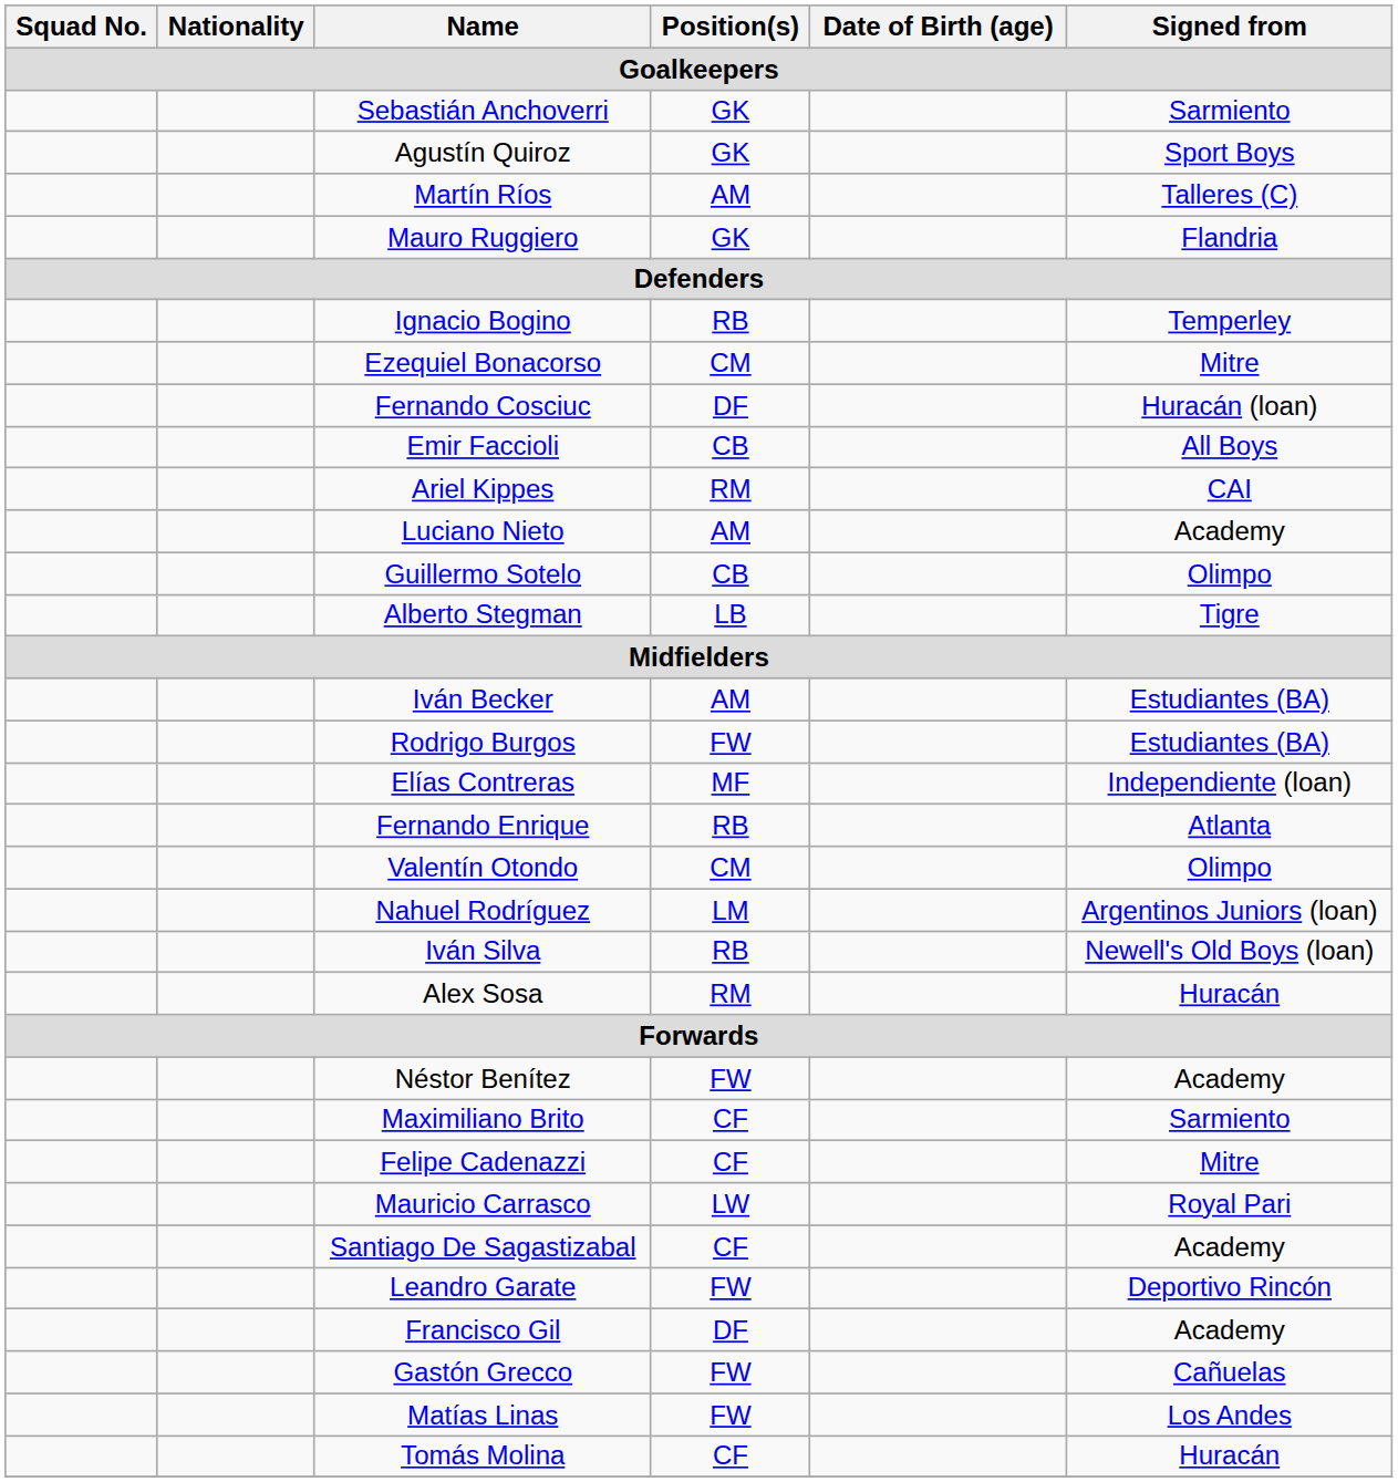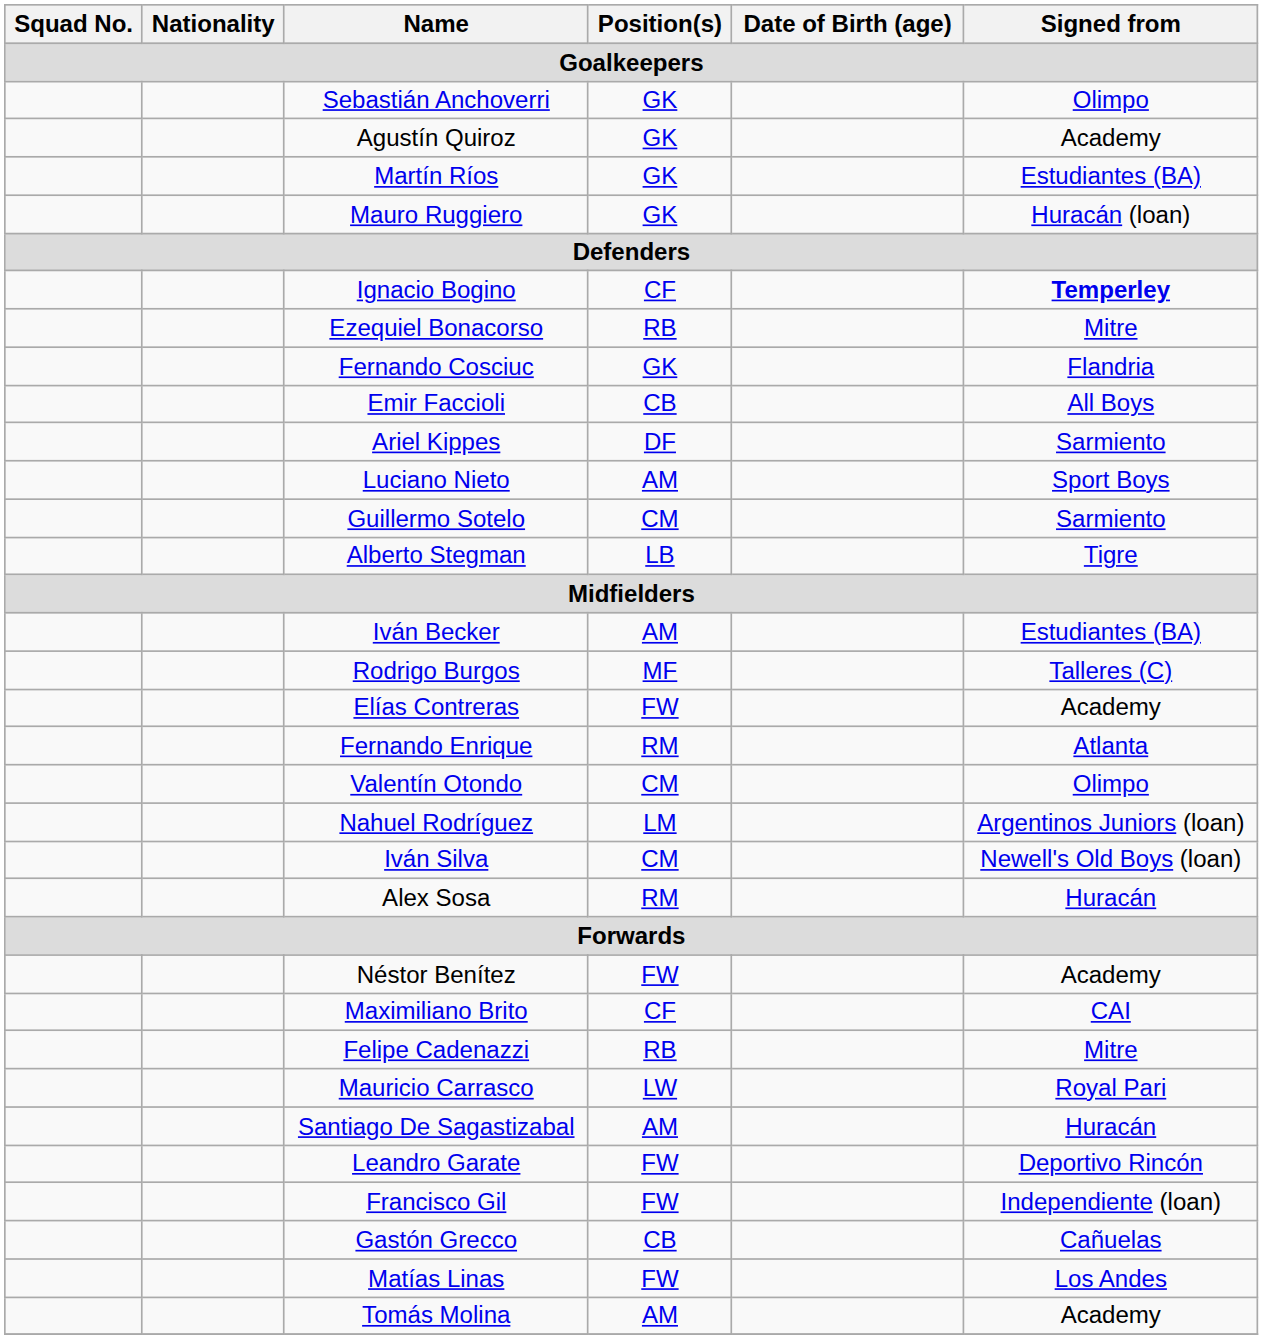 <table class="wikitable sortable" style="text-align:center; font-size:90%; width:85%;">
 <tr>
 <th style="background:#; color:; text-align:center;">Squad No.</th>
 <th style="background:#; color:; text-align:center;">Nationality</th>
 <th style="background:#; color:; text-align:center;">Name</th>
 <th style="background:#; color:; text-align:center;">Position(s)</th>
 <th style="background:#; color:; text-align:center;">Date of Birth (age)</th>
 <th style="background:#; color:; text-align:center;">Signed from</th>
 </tr>
 <tr>
 <th colspan="6" style="background:#dcdcdc; text-align:center;">Goalkeepers</th>
 </tr>
 <tr>
 <td></td>
 <td></td>
 <td><a href='#'>Sebastián Anchoverri</a></td>
 <td><a href='#'>GK</a></td>
 <td></td>
-<td> <a href='#'>Sarmiento</a></td>
+<td> <a href='#'>Olimpo</a></td>
 </tr>
 <tr>
 <td></td>
 <td></td>
 <td>Agustín Quiroz</td>
 <td><a href='#'>GK</a></td>
 <td></td>
-<td> <a href='#'>Sport Boys</a></td>
+<td>Academy</td>
 </tr>
 <tr>
 <td></td>
 <td></td>
 <td><a href='#'>Martín Ríos</a></td>
-<td><a href='#'>AM</a></td>
+<td><a href='#'>GK</a></td>
 <td></td>
-<td> <a href='#'>Talleres (C)</a></td>
+<td> <a href='#'>Estudiantes (BA)</a></td>
 </tr>
 <tr>
 <td></td>
 <td></td>
 <td><a href='#'>Mauro Ruggiero</a></td>
 <td><a href='#'>GK</a></td>
 <td></td>
-<td> <a href='#'>Flandria</a></td>
+<td> <a href='#'>Huracán</a> (loan)</td>
 </tr>
 <tr>
 <th colspan="7" style="background:#dcdcdc; text-align:center;">Defenders</th>
 </tr>
 <tr>
 <td></td>
 <td></td>
 <td><a href='#'>Ignacio Bogino</a></td>
-<td><a href='#'>RB</a></td>
+<td><a href='#'>CF</a></td>
 <td></td>
-<td> <a href='#'>Temperley</a></td>
+<td><strong> <a href='#'>Temperley</a></strong></td>
 </tr>
 <tr>
 <td></td>
 <td></td>
 <td><a href='#'>Ezequiel Bonacorso</a></td>
-<td><a href='#'>CM</a></td>
+<td><a href='#'>RB</a></td>
 <td></td>
 <td> <a href='#'>Mitre</a></td>
 </tr>
 <tr>
 <td></td>
 <td></td>
 <td><a href='#'>Fernando Cosciuc</a></td>
-<td><a href='#'>DF</a></td>
+<td><a href='#'>GK</a></td>
 <td></td>
-<td> <a href='#'>Huracán</a> (loan)</td>
+<td> <a href='#'>Flandria</a></td>
 </tr>
 <tr>
 <td></td>
 <td></td>
 <td><a href='#'>Emir Faccioli</a></td>
 <td><a href='#'>CB</a></td>
 <td></td>
 <td> <a href='#'>All Boys</a></td>
 </tr>
 <tr>
 <td></td>
 <td></td>
 <td><a href='#'>Ariel Kippes</a></td>
-<td><a href='#'>RM</a></td>
+<td><a href='#'>DF</a></td>
 <td></td>
-<td> <a href='#'>CAI</a></td>
+<td> <a href='#'>Sarmiento</a></td>
 </tr>
 <tr>
 <td></td>
 <td></td>
 <td><a href='#'>Luciano Nieto</a></td>
 <td><a href='#'>AM</a></td>
 <td></td>
-<td>Academy</td>
+<td> <a href='#'>Sport Boys</a></td>
 </tr>
 <tr>
 <td></td>
 <td></td>
 <td><a href='#'>Guillermo Sotelo</a></td>
-<td><a href='#'>CB</a></td>
+<td><a href='#'>CM</a></td>
 <td></td>
-<td> <a href='#'>Olimpo</a></td>
+<td> <a href='#'>Sarmiento</a></td>
 </tr>
 <tr>
 <td></td>
 <td></td>
 <td><a href='#'>Alberto Stegman</a></td>
 <td><a href='#'>LB</a></td>
 <td></td>
 <td> <a href='#'>Tigre</a></td>
 </tr>
 <tr>
 <th colspan="7" style="background:#dcdcdc; text-align:center;">Midfielders</th>
 </tr>
 <tr>
 <td></td>
 <td></td>
 <td><a href='#'>Iván Becker</a></td>
 <td><a href='#'>AM</a></td>
 <td></td>
 <td> <a href='#'>Estudiantes (BA)</a></td>
 </tr>
 <tr>
 <td></td>
 <td></td>
 <td><a href='#'>Rodrigo Burgos</a></td>
-<td><a href='#'>FW</a></td>
+<td><a href='#'>MF</a></td>
 <td></td>
-<td> <a href='#'>Estudiantes (BA)</a></td>
+<td> <a href='#'>Talleres (C)</a></td>
 </tr>
 <tr>
 <td></td>
 <td></td>
 <td><a href='#'>Elías Contreras</a></td>
-<td><a href='#'>MF</a></td>
+<td><a href='#'>FW</a></td>
 <td></td>
-<td> <a href='#'>Independiente</a> (loan)</td>
+<td>Academy</td>
 </tr>
 <tr>
 <td></td>
 <td></td>
 <td><a href='#'>Fernando Enrique</a></td>
-<td><a href='#'>RB</a></td>
+<td><a href='#'>RM</a></td>
 <td></td>
 <td> <a href='#'>Atlanta</a></td>
 </tr>
 <tr>
 <td></td>
 <td></td>
 <td><a href='#'>Valentín Otondo</a></td>
 <td><a href='#'>CM</a></td>
 <td></td>
 <td> <a href='#'>Olimpo</a></td>
 </tr>
 <tr>
 <td></td>
 <td></td>
 <td><a href='#'>Nahuel Rodríguez</a></td>
 <td><a href='#'>LM</a></td>
 <td></td>
 <td> <a href='#'>Argentinos Juniors</a> (loan)</td>
 </tr>
 <tr>
 <td></td>
 <td></td>
 <td><a href='#'>Iván Silva</a></td>
-<td><a href='#'>RB</a></td>
+<td><a href='#'>CM</a></td>
 <td></td>
 <td> <a href='#'>Newell's Old Boys</a> (loan)</td>
 </tr>
 <tr>
 <td></td>
 <td></td>
 <td>Alex Sosa</td>
 <td><a href='#'>RM</a></td>
 <td></td>
 <td> <a href='#'>Huracán</a></td>
 </tr>
 <tr>
 <th colspan="7" style="background:#dcdcdc; text-align:center;">Forwards</th>
 </tr>
 <tr>
 <td></td>
 <td></td>
 <td>Néstor Benítez</td>
 <td><a href='#'>FW</a></td>
 <td></td>
 <td>Academy</td>
 </tr>
 <tr>
 <td></td>
 <td></td>
 <td><a href='#'>Maximiliano Brito</a></td>
 <td><a href='#'>CF</a></td>
 <td></td>
-<td> <a href='#'>Sarmiento</a></td>
+<td> <a href='#'>CAI</a></td>
 </tr>
 <tr>
 <td></td>
 <td></td>
 <td><a href='#'>Felipe Cadenazzi</a></td>
-<td><a href='#'>CF</a></td>
+<td><a href='#'>RB</a></td>
 <td></td>
 <td> <a href='#'>Mitre</a></td>
 </tr>
 <tr>
 <td></td>
 <td></td>
 <td><a href='#'>Mauricio Carrasco</a></td>
 <td><a href='#'>LW</a></td>
 <td></td>
 <td> <a href='#'>Royal Pari</a></td>
 </tr>
 <tr>
 <td></td>
 <td></td>
 <td><a href='#'>Santiago De Sagastizabal</a></td>
-<td><a href='#'>CF</a></td>
+<td><a href='#'>AM</a></td>
 <td></td>
-<td>Academy</td>
+<td> <a href='#'>Huracán</a></td>
 </tr>
 <tr>
 <td></td>
 <td></td>
 <td><a href='#'>Leandro Garate</a></td>
 <td><a href='#'>FW</a></td>
 <td></td>
 <td> <a href='#'>Deportivo Rincón</a></td>
 </tr>
 <tr>
 <td></td>
 <td></td>
 <td><a href='#'>Francisco Gil</a></td>
-<td><a href='#'>DF</a></td>
+<td><a href='#'>FW</a></td>
 <td></td>
-<td>Academy</td>
+<td> <a href='#'>Independiente</a> (loan)</td>
 </tr>
 <tr>
 <td></td>
 <td></td>
 <td><a href='#'>Gastón Grecco</a></td>
-<td><a href='#'>FW</a></td>
+<td><a href='#'>CB</a></td>
 <td></td>
 <td> <a href='#'>Cañuelas</a></td>
 </tr>
 <tr>
 <td></td>
 <td></td>
 <td><a href='#'>Matías Linas</a></td>
 <td><a href='#'>FW</a></td>
 <td></td>
 <td> <a href='#'>Los Andes</a></td>
 </tr>
 <tr>
 <td></td>
 <td></td>
 <td><a href='#'>Tomás Molina</a></td>
-<td><a href='#'>CF</a></td>
+<td><a href='#'>AM</a></td>
 <td></td>
-<td> <a href='#'>Huracán</a></td>
+<td>Academy</td>
 </tr>
 <tr>
 </tr>
 </table>
